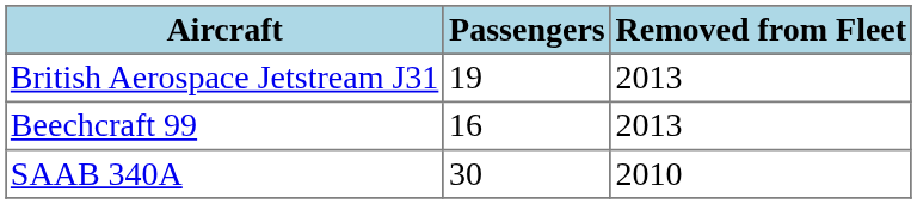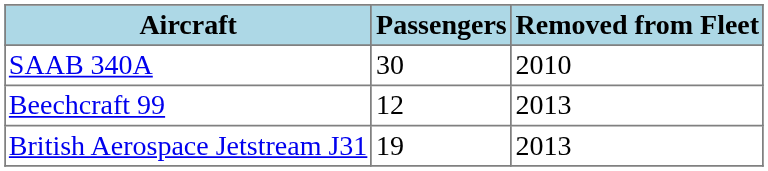 <table class="toccolours sortable" border="1" cellpadding="2" style="border-collapse:collapse;margin:1em auto;">
 <tr style="background:lightblue;">
 <th>Aircraft</th>
 <th>Passengers</th>
 <th>Removed from Fleet</th>
 </tr>
 <tr>
+<td><a href='#'>SAAB 340A</a></td>
+<td>30</td>
+<td>2010</td>
+</tr>
+<tr>
+<td><a href='#'>Beechcraft 99</a></td>
+<td>12</td>
+<td>2013</td>
+</tr>
+<tr>
 <td><a href='#'>British Aerospace Jetstream J31</a></td>
 <td>19</td>
 <td>2013</td>
 </tr>
-<tr>
-<td><a href='#'>Beechcraft 99</a></td>
-<td>16</td>
-<td>2013</td>
-</tr>
-<tr>
-<td><a href='#'>SAAB 340A</a></td>
-<td>30</td>
-<td>2010</td>
-</tr>
 </table>
